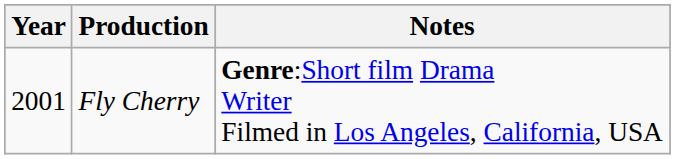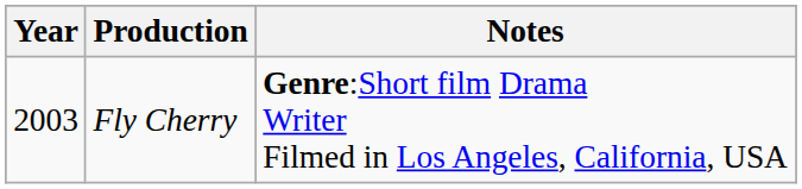 <table class="wikitable sortable">
 <tr>
 <th>Year</th>
 <th>Production</th>
 <th class="unsortable">Notes</th>
 </tr>
 <tr>
-<td>2001</td>
+<td>2003</td>
 <td><em>Fly Cherry</em></td>
 <td><strong>Genre</strong>:<a href='#'>Short film</a> <a href='#'>Drama</a><br><a href='#'>Writer</a><br>Filmed in <a href='#'>Los Angeles</a>, <a href='#'>California</a>, USA</td>
 </tr>
 </table>
